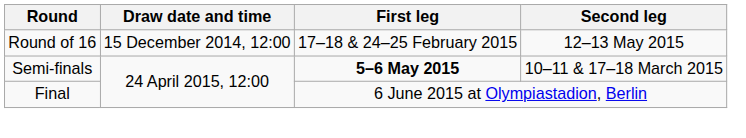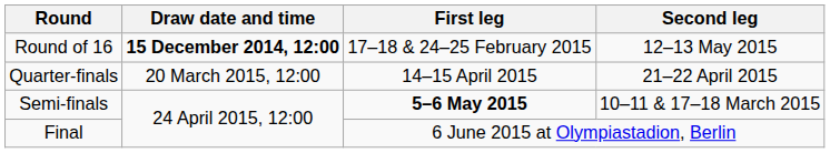 <table class="wikitable" style="text-align:center">
 <tr>
 <th>Round</th>
 <th>Draw date and time</th>
 <th>First leg</th>
 <th>Second leg</th>
 </tr>
 <tr>
 <td>Round of 16</td>
-<td>15 December 2014, 12:00</td>
+<td><strong>15 December 2014, 12:00</strong></td>
 <td>17–18 & 24–25 February 2015</td>
 <td>12–13 May 2015</td>
+</tr>
+<tr>
+<td>Quarter-finals</td>
+<td>20 March 2015, 12:00</td>
+<td>14–15 April 2015</td>
+<td>21–22 April 2015</td>
 </tr>
 <tr>
 <td>Semi-finals</td>
 <td rowspan=2>24 April 2015, 12:00</td>
 <td><strong>5–6 May 2015</strong></td>
 <td>10–11 & 17–18 March 2015</td>
 </tr>
 <tr>
 <td>Final</td>
 <td colspan=2>6 June 2015 at <a href='#'>Olympiastadion</a>, <a href='#'>Berlin</a></td>
 </tr>
 </table>
